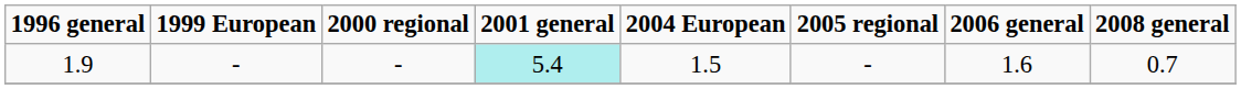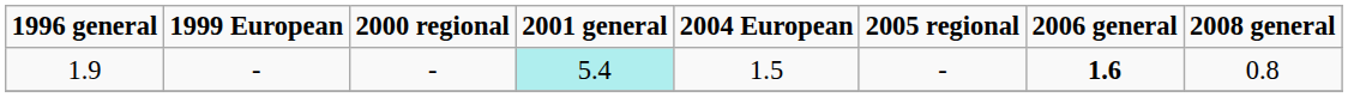 <table class="wikitable" style="text-align:center">
 <tr>
 <td><strong>1996 general</strong></td>
 <td><strong>1999 European</strong></td>
 <td><strong>2000 regional</strong></td>
 <td><strong>2001 general</strong></td>
 <td><strong>2004 European</strong></td>
 <td><strong>2005 regional</strong></td>
 <td><strong>2006 general</strong></td>
 <td><strong>2008 general</strong></td>
 </tr>
 <tr>
 <td>1.9</td>
 <td>-</td>
 <td>-</td>
 <td style="background: paleturquoise;">5.4</td>
 <td>1.5</td>
 <td>-</td>
-<td>1.6</td>
-<td>0.7</td>
+<td><strong>1.6</strong></td>
+<td>0.8</td>
 </tr>
 <tr>
 </tr>
 </table>
